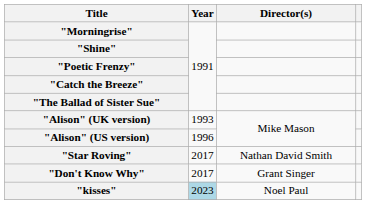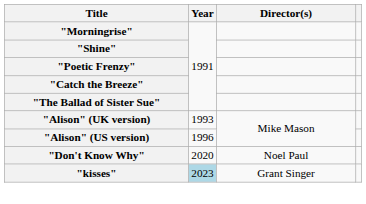 <table class="wikitable plainrowheaders" style="text-align:center">
 <tr>
 <th scope="col" style="width:16em">Title</th>
 <th scope="col">Year</th>
 <th scope="col" style="width:12em">Director(s)</th>
 <th scope="col"></th>
 </tr>
 <tr>
 <th scope="row">"Morningrise"</th>
 <td rowspan="5">1991</td>
 <td></td>
 <td></td>
 </tr>
 <tr>
 <th scope="row">"Shine"</th>
 <td></td>
 <td></td>
 </tr>
 <tr>
 <th scope="row">"Poetic Frenzy"</th>
 <td></td>
 <td></td>
 </tr>
 <tr>
 <th scope="row">"Catch the Breeze"</th>
 <td></td>
 <td></td>
 </tr>
 <tr>
 <th scope="row">"The Ballad of Sister Sue"</th>
 <td></td>
 <td></td>
 </tr>
 <tr>
 <th scope="row">"Alison" (UK version)</th>
 <td>1993</td>
 <td rowspan="2">Mike Mason</td>
 <td></td>
 </tr>
 <tr>
 <th scope="row">"Alison" (US version)</th>
 <td>1996</td>
 <td></td>
 </tr>
 <tr>
-<th scope="row">"Star Roving"</th>
-<td>2017</td>
-<td>Nathan David Smith</td>
-<td></td>
-</tr>
-<tr>
 <th scope="row">"Don't Know Why"</th>
-<td>2017</td>
-<td>Grant Singer</td>
+<td>2020</td>
+<td>Noel Paul</td>
 </tr>
 <tr>
 <th scope="row">"kisses"</th>
 <td style="background: lightblue;">2023</td>
-<td>Noel Paul</td>
+<td>Grant Singer</td>
 <td></td>
 </tr>
 </table>
